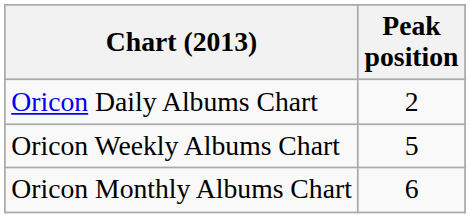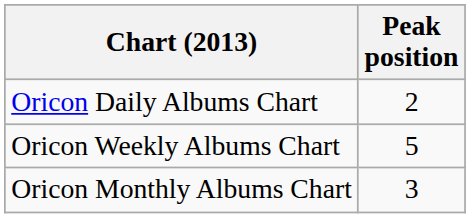 <table class="wikitable sortable" border="1">
 <tr>
 <th>Chart (2013)</th>
 <th>Peak<br>position</th>
 </tr>
 <tr>
 <td><a href='#'>Oricon</a> Daily Albums Chart</td>
 <td style="text-align:center;">2</td>
 </tr>
 <tr>
 <td>Oricon Weekly Albums Chart</td>
 <td style="text-align:center;">5</td>
 </tr>
 <tr>
 <td>Oricon Monthly Albums Chart</td>
-<td style="text-align:center;">6</td>
+<td style="text-align:center;">3</td>
 </tr>
 </table>
